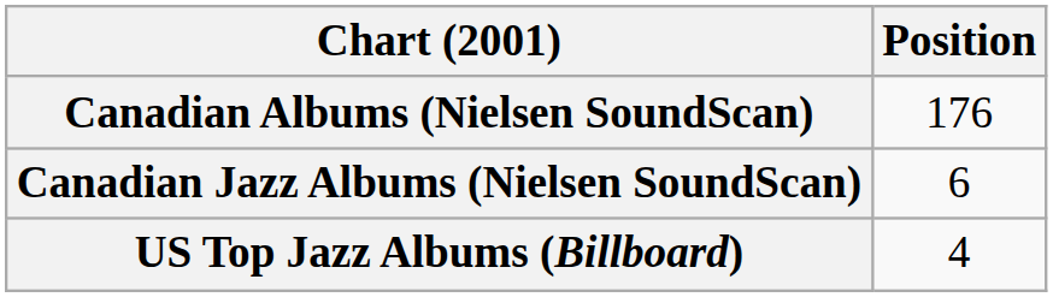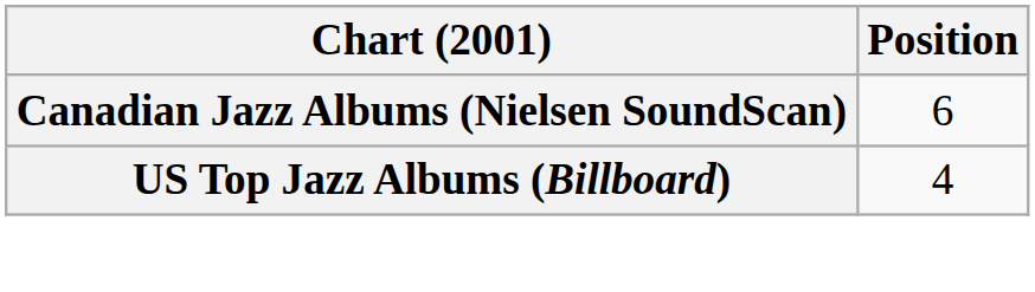 <table class="wikitable plainrowheaders" style="text-align:center">
 <tr>
 <th scope="col">Chart (2001)</th>
 <th scope="col">Position</th>
-</tr>
-<tr>
-<th scope="row">Canadian Albums (Nielsen SoundScan)</th>
-<td>176</td>
 </tr>
 <tr>
 <th scope="row">Canadian Jazz Albums (Nielsen SoundScan)</th>
 <td>6</td>
 </tr>
 <tr>
 <th scope="row">US Top Jazz Albums (<em>Billboard</em>)</th>
 <td>4</td>
 </tr>
 </table>
